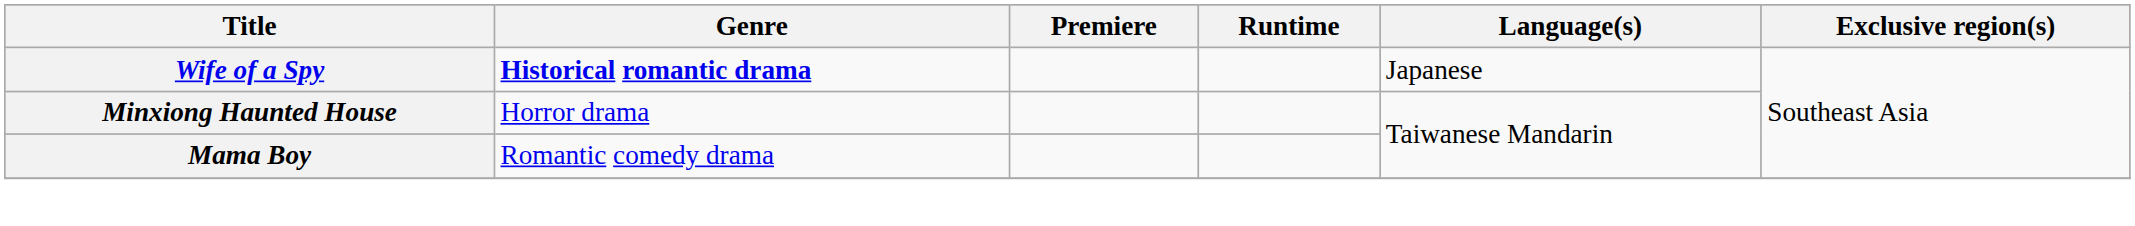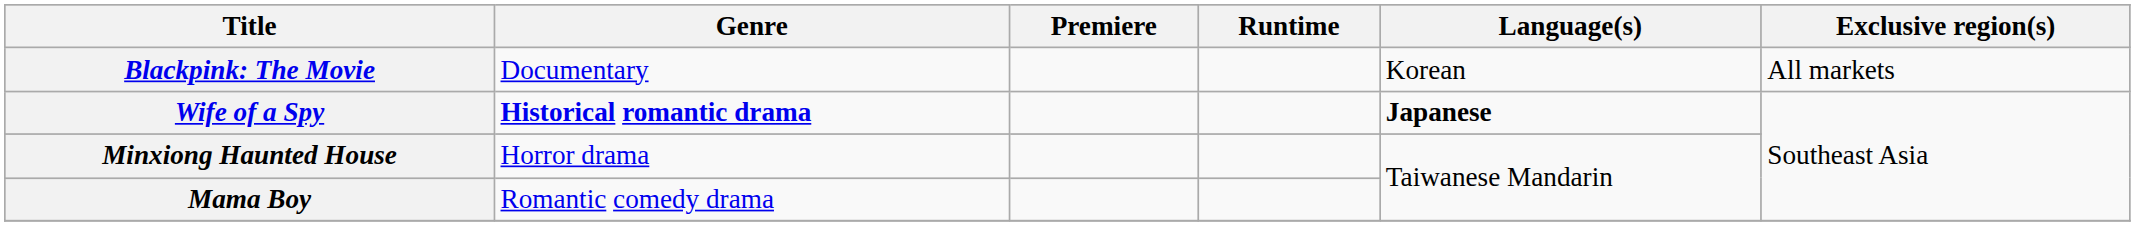 <table class="wikitable plainrowheaders sortable" style="width:99%;">
 <tr>
 <th>Title</th>
 <th>Genre</th>
 <th>Premiere</th>
 <th>Runtime</th>
 <th>Language(s)</th>
 <th>Exclusive region(s)</th>
 </tr>
 <tr>
+<th scope="row"><em><a href='#'>Blackpink: The Movie</a></em></th>
+<td><a href='#'>Documentary</a></td>
+<td></td>
+<td></td>
+<td>Korean</td>
+<td>All markets</td>
+</tr>
+<tr>
 <th scope="row"><em><a href='#'>Wife of a Spy</a></em></th>
 <td><strong><a href='#'>Historical</a> <a href='#'>romantic drama</a></strong></td>
 <td></td>
 <td></td>
-<td>Japanese</td>
+<td><strong>Japanese</strong></td>
 <td rowspan="3">Southeast Asia</td>
 </tr>
 <tr>
 <th scope="row"><em>Minxiong Haunted House</em></th>
 <td><a href='#'>Horror drama</a></td>
 <td></td>
 <td></td>
 <td rowspan="2">Taiwanese Mandarin</td>
 </tr>
 <tr>
 <th scope="row"><em>Mama Boy</em></th>
 <td><a href='#'>Romantic</a> <a href='#'>comedy drama</a></td>
 <td></td>
 <td></td>
 </tr>
 <tr>
 </tr>
 </table>
